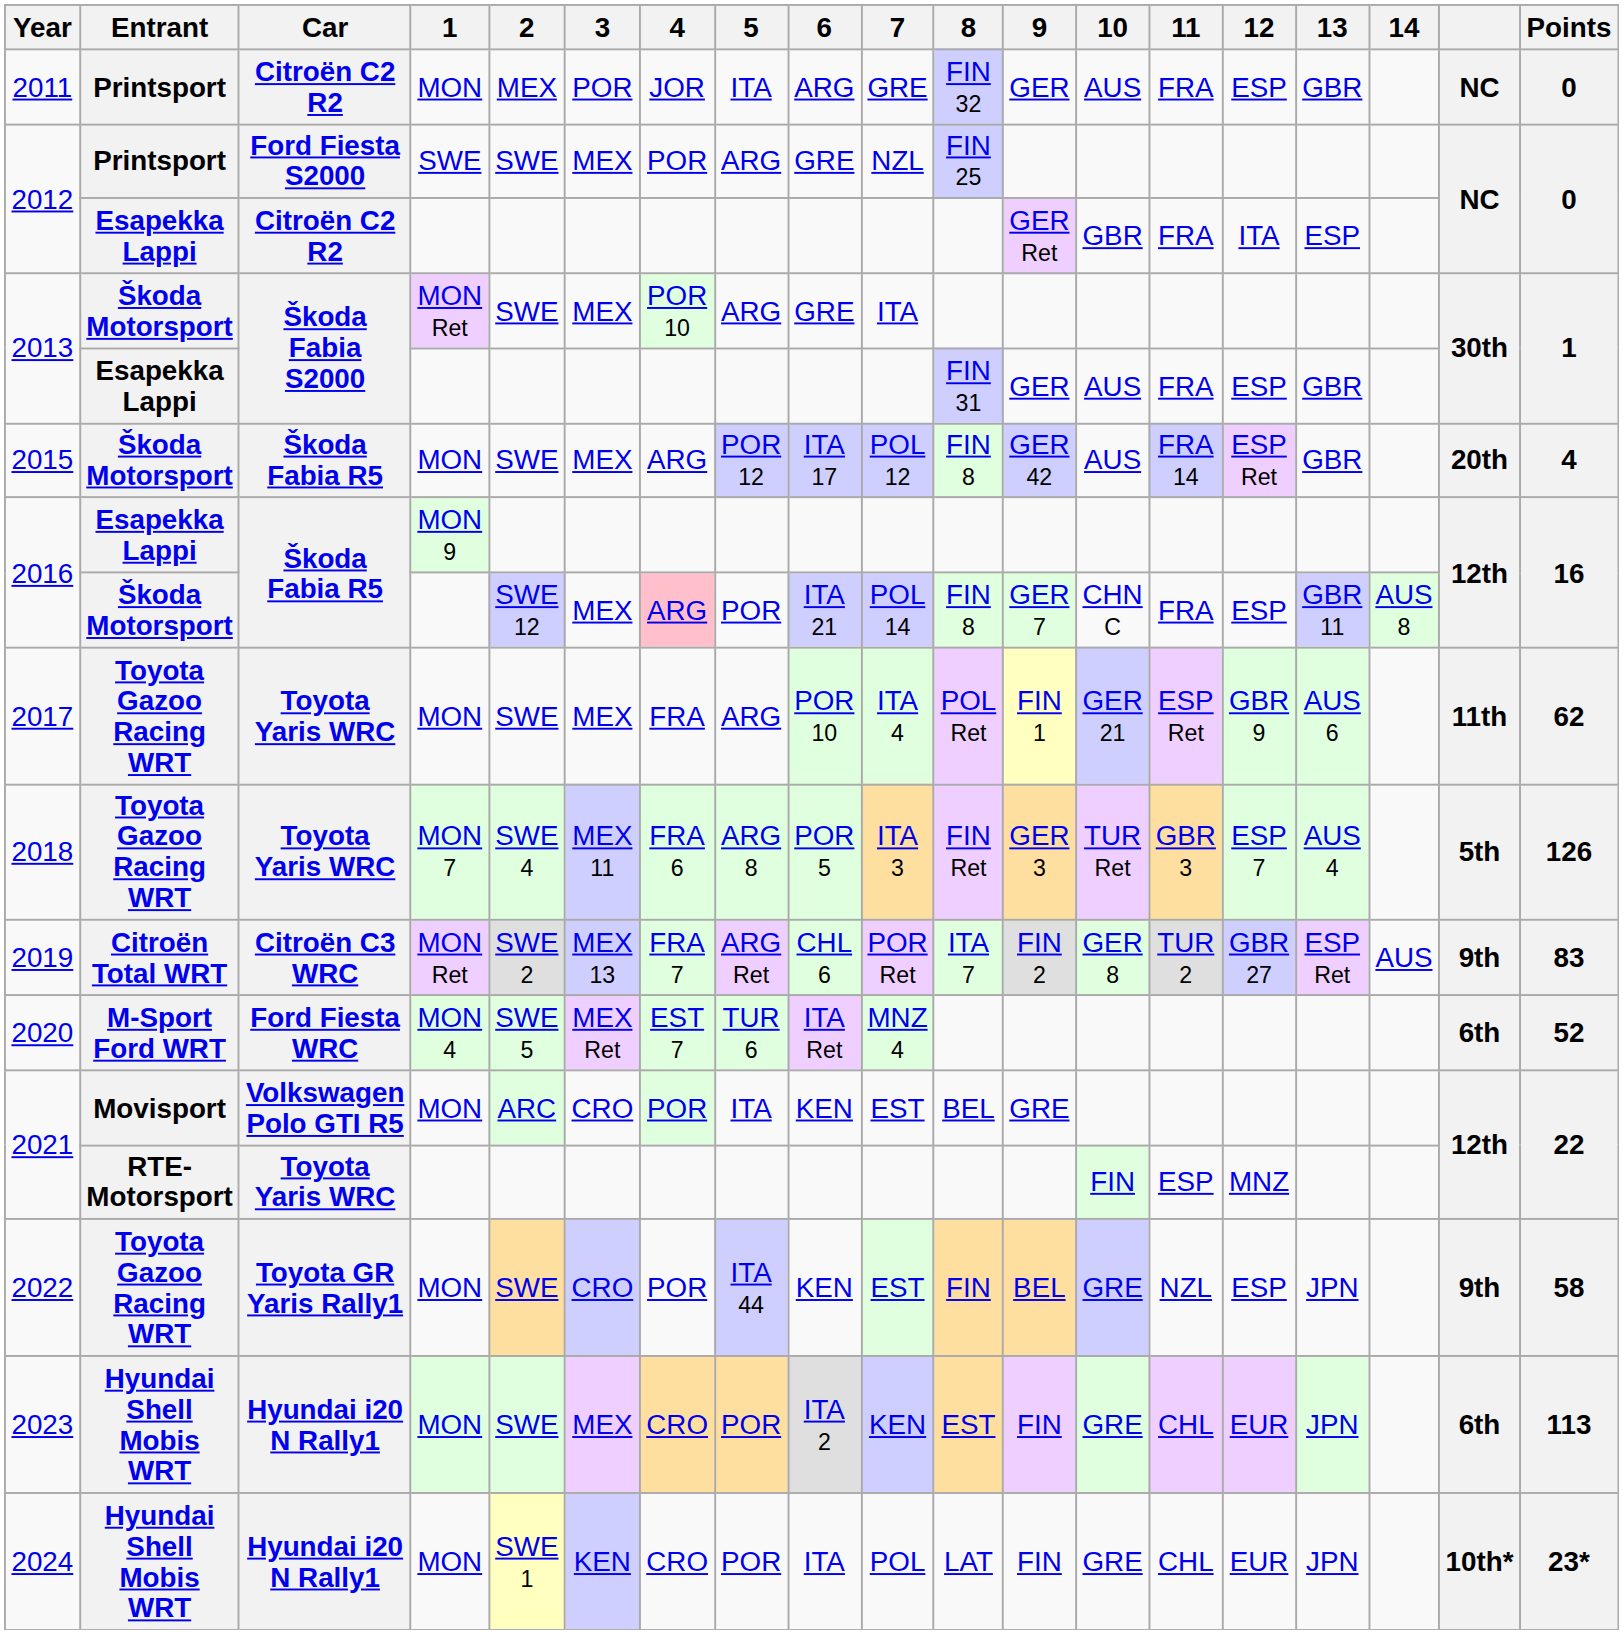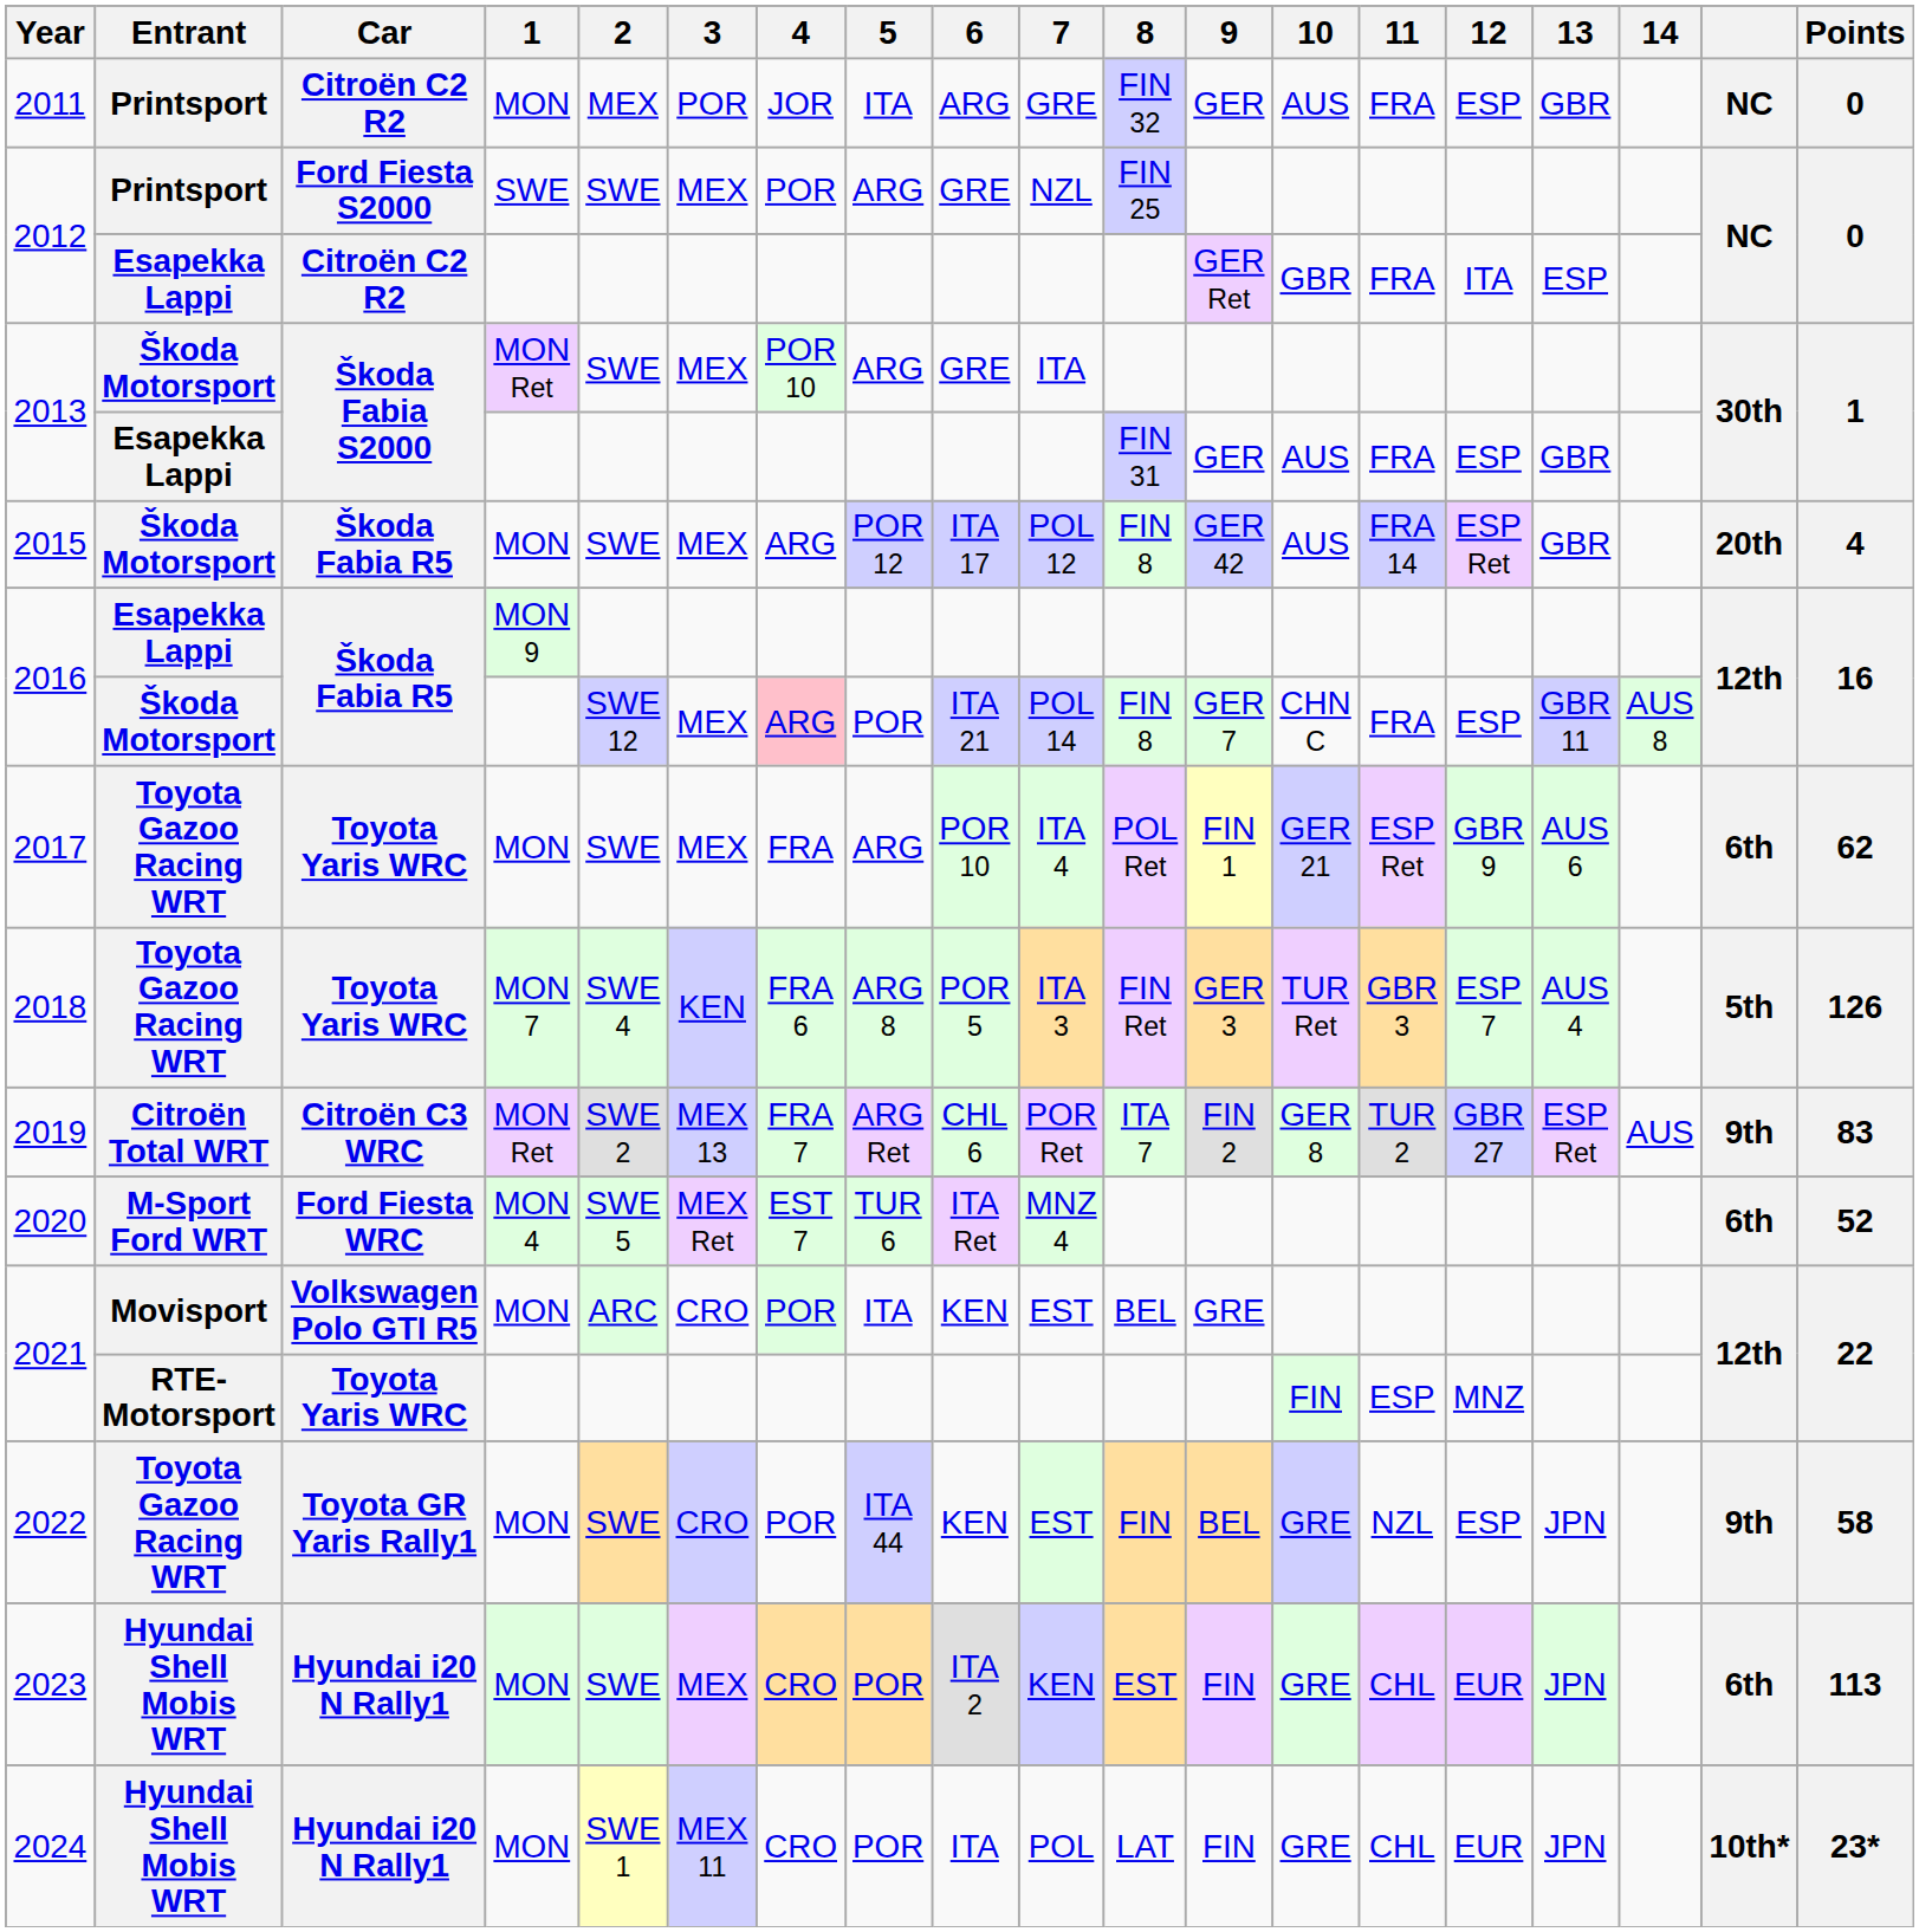 <table class="wikitable" style="text-align:center; font-size:90%">
 <tr>
 <th>Year</th>
 <th>Entrant</th>
 <th>Car</th>
 <th>1</th>
 <th>2</th>
 <th>3</th>
 <th>4</th>
 <th>5</th>
 <th>6</th>
 <th>7</th>
 <th>8</th>
 <th>9</th>
 <th>10</th>
 <th>11</th>
 <th>12</th>
 <th>13</th>
 <th>14</th>
 <th></th>
 <th>Points</th>
 </tr>
 <tr>
 <td><a href='#'>2011</a></td>
 <th>Printsport</th>
 <th><a href='#'>Citroën C2 R2</a></th>
 <td><a href='#'>MON</a></td>
 <td><a href='#'>MEX</a></td>
 <td><a href='#'>POR</a></td>
 <td><a href='#'>JOR</a></td>
 <td><a href='#'>ITA</a></td>
 <td><a href='#'>ARG</a></td>
 <td><a href='#'>GRE</a></td>
 <td style="background:#cfcfff;"><a href='#'>FIN</a><br><small>32</small></td>
 <td><a href='#'>GER</a></td>
 <td><a href='#'>AUS</a></td>
 <td><a href='#'>FRA</a></td>
 <td><a href='#'>ESP</a></td>
 <td><a href='#'>GBR</a></td>
 <td></td>
 <th>NC</th>
 <th>0</th>
 </tr>
 <tr>
 <td rowspan="2"><a href='#'>2012</a></td>
 <th>Printsport</th>
 <th><a href='#'>Ford Fiesta S2000</a></th>
 <td><a href='#'>SWE</a></td>
 <td><a href='#'>SWE</a></td>
 <td><a href='#'>MEX</a></td>
 <td><a href='#'>POR</a></td>
 <td><a href='#'>ARG</a></td>
 <td><a href='#'>GRE</a></td>
 <td><a href='#'>NZL</a></td>
 <td style="background:#cfcfff;"><a href='#'>FIN</a><br><small>25</small></td>
 <td></td>
 <td></td>
 <td></td>
 <td></td>
 <td></td>
 <td></td>
 <th rowspan="2">NC</th>
 <th rowspan="2">0</th>
 </tr>
 <tr>
 <th><a href='#'>Esapekka Lappi</a></th>
 <th><a href='#'>Citroën C2 R2</a></th>
 <td></td>
 <td></td>
 <td></td>
 <td></td>
 <td></td>
 <td></td>
 <td></td>
 <td></td>
 <td style="background:#efcfff;"><a href='#'>GER</a><br><small>Ret</small></td>
 <td><a href='#'>GBR</a></td>
 <td><a href='#'>FRA</a></td>
 <td><a href='#'>ITA</a></td>
 <td><a href='#'>ESP</a></td>
 <td></td>
 </tr>
 <tr>
 <td rowspan="2"><a href='#'>2013</a></td>
 <th><a href='#'>Škoda Motorsport</a></th>
 <th rowspan="2"><a href='#'>Škoda Fabia S2000</a></th>
 <td style="background:#efcfff;"><a href='#'>MON</a><br><small>Ret</small></td>
 <td><a href='#'>SWE</a></td>
 <td><a href='#'>MEX</a></td>
 <td style="background:#dfffdf;"><a href='#'>POR</a><br><small>10</small></td>
 <td><a href='#'>ARG</a></td>
 <td><a href='#'>GRE</a></td>
 <td><a href='#'>ITA</a></td>
 <td></td>
 <td></td>
 <td></td>
 <td></td>
 <td></td>
 <td></td>
 <td></td>
 <th rowspan="2">30th</th>
 <th rowspan="2">1</th>
 </tr>
 <tr>
 <th>Esapekka Lappi</th>
 <td></td>
 <td></td>
 <td></td>
 <td></td>
 <td></td>
 <td></td>
 <td></td>
 <td style="background:#cfcfff;"><a href='#'>FIN</a><br><small>31</small></td>
 <td><a href='#'>GER</a></td>
 <td><a href='#'>AUS</a></td>
 <td><a href='#'>FRA</a></td>
 <td><a href='#'>ESP</a></td>
 <td><a href='#'>GBR</a></td>
 <td></td>
 </tr>
 <tr>
 <td><a href='#'>2015</a></td>
 <th><a href='#'>Škoda Motorsport</a></th>
 <th><a href='#'>Škoda Fabia R5</a></th>
 <td><a href='#'>MON</a></td>
 <td><a href='#'>SWE</a></td>
 <td><a href='#'>MEX</a></td>
 <td><a href='#'>ARG</a></td>
 <td style="background:#cfcfff;"><a href='#'>POR</a><br><small>12</small></td>
 <td style="background:#cfcfff;"><a href='#'>ITA</a><br><small>17</small></td>
 <td style="background:#cfcfff;"><a href='#'>POL</a><br><small>12</small></td>
 <td style="background:#dfffdf;"><a href='#'>FIN</a><br><small>8</small></td>
 <td style="background:#cfcfff;"><a href='#'>GER</a><br><small>42</small></td>
 <td><a href='#'>AUS</a></td>
 <td style="background:#cfcfff;"><a href='#'>FRA</a><br><small>14</small></td>
 <td style="background:#efcfff;"><a href='#'>ESP</a><br><small>Ret</small></td>
 <td><a href='#'>GBR</a></td>
 <td></td>
 <th>20th</th>
 <th>4</th>
 </tr>
 <tr>
 <td rowspan="2"><a href='#'>2016</a></td>
 <th><a href='#'>Esapekka Lappi</a></th>
 <th rowspan="2"><a href='#'>Škoda Fabia R5</a></th>
 <td style="background:#dfffdf;"><a href='#'>MON</a><br><small>9</small></td>
 <td></td>
 <td></td>
 <td></td>
 <td></td>
 <td></td>
 <td></td>
 <td></td>
 <td></td>
 <td></td>
 <td></td>
 <td></td>
 <td></td>
 <td></td>
 <th rowspan="2">12th</th>
 <th rowspan="2">16</th>
 </tr>
 <tr>
 <th><a href='#'>Škoda Motorsport</a></th>
 <td></td>
 <td style="background:#cfcfff;"><a href='#'>SWE</a><br><small>12</small></td>
 <td><a href='#'>MEX</a></td>
 <td style="background: pink;"><a href='#'>ARG</a></td>
 <td><a href='#'>POR</a></td>
 <td style="background:#cfcfff;"><a href='#'>ITA</a><br><small>21</small></td>
 <td style="background:#cfcfff;"><a href='#'>POL</a><br><small>14</small></td>
 <td style="background:#dfffdf;"><a href='#'>FIN</a><br><small>8</small></td>
 <td style="background:#dfffdf;"><a href='#'>GER</a><br><small>7</small></td>
 <td><a href='#'>CHN</a><br><small>C</small></td>
 <td><a href='#'>FRA</a></td>
 <td><a href='#'>ESP</a></td>
 <td style="background:#cfcfff;"><a href='#'>GBR</a><br><small>11</small></td>
 <td style="background:#dfffdf;"><a href='#'>AUS</a><br><small>8</small></td>
 </tr>
 <tr>
 <td><a href='#'>2017</a></td>
 <th><a href='#'>Toyota Gazoo Racing WRT</a></th>
 <th><a href='#'>Toyota Yaris WRC</a></th>
 <td><a href='#'>MON</a></td>
 <td><a href='#'>SWE</a></td>
 <td><a href='#'>MEX</a></td>
 <td><a href='#'>FRA</a></td>
 <td><a href='#'>ARG</a></td>
 <td style="background:#dfffdf;"><a href='#'>POR</a><br><small>10</small></td>
 <td style="background:#dfffdf;"><a href='#'>ITA</a><br><small>4</small></td>
 <td style="background:#efcfff;"><a href='#'>POL</a><br><small>Ret</small></td>
 <td style="background:#ffffbf;"><a href='#'>FIN</a><br><small>1</small></td>
 <td style="background:#cfcfff;"><a href='#'>GER</a><br><small>21</small></td>
 <td style="background:#efcfff;"><a href='#'>ESP</a><br><small>Ret</small></td>
 <td style="background:#dfffdf;"><a href='#'>GBR</a><br><small>9</small></td>
 <td style="background:#dfffdf;"><a href='#'>AUS</a><br><small>6</small></td>
 <td></td>
-<th>11th</th>
+<th>6th</th>
 <th>62</th>
 </tr>
 <tr>
 <td><a href='#'>2018</a></td>
 <th><a href='#'>Toyota Gazoo Racing WRT</a></th>
 <th><a href='#'>Toyota Yaris WRC</a></th>
 <td style="background:#dfffdf;"><a href='#'>MON</a><br><small>7</small></td>
 <td style="background:#dfffdf;"><a href='#'>SWE</a><br><small>4</small></td>
-<td style="background:#cfcfff;"><a href='#'>MEX</a><br><small>11</small></td>
+<td style="background:#cfcfff;"><a href='#'>KEN</a><br></td>
 <td style="background:#dfffdf;"><a href='#'>FRA</a><br><small>6</small></td>
 <td style="background:#dfffdf;"><a href='#'>ARG</a><br><small>8</small></td>
 <td style="background:#dfffdf;"><a href='#'>POR</a><br><small>5</small></td>
 <td style="background:#ffdf9f"><a href='#'>ITA</a><br><small>3</small></td>
 <td style="background:#efcfff;"><a href='#'>FIN</a><br><small>Ret</small></td>
 <td style="background:#ffdf9f"><a href='#'>GER</a><br><small>3</small></td>
 <td style="background:#efcfff;"><a href='#'>TUR</a><br><small>Ret</small></td>
 <td style="background:#ffdf9f"><a href='#'>GBR</a><br><small>3</small></td>
 <td style="background:#dfffdf;"><a href='#'>ESP</a><br><small>7</small></td>
 <td style="background:#dfffdf;"><a href='#'>AUS</a><br><small>4</small></td>
 <td></td>
 <th>5th</th>
 <th>126</th>
 </tr>
 <tr>
 <td><a href='#'>2019</a></td>
 <th><a href='#'>Citroën Total WRT</a></th>
 <th><a href='#'>Citroën C3 WRC</a></th>
 <td style="background:#efcfff;"><a href='#'>MON</a><br><small>Ret</small></td>
 <td style="background:#DFDFDF;"><a href='#'>SWE</a><br><small>2</small></td>
 <td style="background:#cfcfff;"><a href='#'>MEX</a><br><small>13</small></td>
 <td style="background:#dfffdf;"><a href='#'>FRA</a><br><small>7</small></td>
 <td style="background:#efcfff;"><a href='#'>ARG</a><br><small>Ret</small></td>
 <td style="background:#dfffdf;"><a href='#'>CHL</a><br><small>6</small></td>
 <td style="background:#efcfff;"><a href='#'>POR</a><br><small>Ret</small></td>
 <td style="background:#dfffdf;"><a href='#'>ITA</a><br><small>7</small></td>
 <td style="background:#DFDFDF;"><a href='#'>FIN</a><br><small>2</small></td>
 <td style="background:#dfffdf;"><a href='#'>GER</a><br><small>8</small></td>
 <td style="background:#DFDFDF;"><a href='#'>TUR</a><br><small>2</small></td>
 <td style="background:#cfcfff;"><a href='#'>GBR</a><br><small>27</small></td>
 <td style="background:#efcfff;"><a href='#'>ESP</a><br><small>Ret</small></td>
 <td><a href='#'>AUS</a><br></td>
 <th>9th</th>
 <th>83</th>
 </tr>
 <tr>
 <td><a href='#'>2020</a></td>
 <th><a href='#'>M-Sport Ford WRT</a></th>
 <th><a href='#'>Ford Fiesta WRC</a></th>
 <td style="background:#dfffdf;"><a href='#'>MON</a><br><small>4</small></td>
 <td style="background:#dfffdf;"><a href='#'>SWE</a><br><small>5</small></td>
 <td style="background:#efcfff;"><a href='#'>MEX</a><br><small>Ret</small></td>
 <td style="background:#dfffdf;"><a href='#'>EST</a><br><small>7</small></td>
 <td style="background:#dfffdf;"><a href='#'>TUR</a><br><small>6</small></td>
 <td style="background:#efcfff;"><a href='#'>ITA</a><br><small>Ret</small></td>
 <td style="background:#dfffdf;"><a href='#'>MNZ</a><br><small>4</small></td>
 <td></td>
 <td></td>
 <td></td>
 <td></td>
 <td></td>
 <td></td>
 <td></td>
 <th>6th</th>
 <th>52</th>
 </tr>
 <tr>
 <td rowspan="2"><a href='#'>2021</a></td>
 <th>Movisport</th>
 <th><a href='#'>Volkswagen Polo GTI R5</a></th>
 <td><a href='#'>MON</a></td>
 <td style="background:#dfffdf;"><a href='#'>ARC</a><br></td>
 <td><a href='#'>CRO</a></td>
 <td style="background:#dfffdf;"><a href='#'>POR</a><br></td>
 <td><a href='#'>ITA</a></td>
 <td><a href='#'>KEN</a></td>
 <td><a href='#'>EST</a></td>
 <td><a href='#'>BEL</a></td>
 <td><a href='#'>GRE</a></td>
 <td></td>
 <td></td>
 <td></td>
 <td></td>
 <td></td>
 <th rowspan="2">12th</th>
 <th rowspan="2">22</th>
 </tr>
 <tr>
 <th>RTE-Motorsport</th>
 <th><a href='#'>Toyota Yaris WRC</a></th>
 <td></td>
 <td></td>
 <td></td>
 <td></td>
 <td></td>
 <td></td>
 <td></td>
 <td></td>
 <td></td>
 <td style="background:#dfffdf;"><a href='#'>FIN</a><br></td>
 <td><a href='#'>ESP</a></td>
 <td><a href='#'>MNZ</a></td>
 <td></td>
 <td></td>
 </tr>
 <tr>
 <td><a href='#'>2022</a></td>
 <th><a href='#'>Toyota Gazoo Racing WRT</a></th>
 <th><a href='#'>Toyota GR Yaris Rally1</a></th>
 <td><a href='#'>MON</a></td>
 <td style="background:#FFDF9F"><a href='#'>SWE</a><br></td>
 <td style="background:#cfcfff;"><a href='#'>CRO</a><br></td>
 <td><a href='#'>POR</a></td>
 <td style="background:#cfcfff;"><a href='#'>ITA</a><br><small>44</small></td>
 <td><a href='#'>KEN</a></td>
 <td style="background:#dfffdf;"><a href='#'>EST</a><br></td>
 <td style="background:#FFDF9F"><a href='#'>FIN</a><br></td>
 <td style="background:#FFDF9F"><a href='#'>BEL</a><br></td>
 <td style="background:#cfcfff;"><a href='#'>GRE</a><br></td>
 <td><a href='#'>NZL</a></td>
 <td><a href='#'>ESP</a></td>
 <td><a href='#'>JPN</a></td>
 <td></td>
 <th>9th</th>
 <th>58</th>
 </tr>
 <tr>
 <td><a href='#'>2023</a></td>
 <th><a href='#'>Hyundai Shell Mobis WRT</a></th>
 <th><a href='#'>Hyundai i20 N Rally1</a></th>
 <td style="background:#dfffdf;"><a href='#'>MON</a><br></td>
 <td style="background:#dfffdf;"><a href='#'>SWE</a><br></td>
 <td style="background:#efcfff;"><a href='#'>MEX</a><br></td>
 <td style="background:#FFDF9F"><a href='#'>CRO</a><br></td>
 <td style="background:#FFDF9F"><a href='#'>POR</a><br></td>
 <td style="background:#DFDFDF;"><a href='#'>ITA</a><br><small>2</small></td>
 <td style="background:#cfcfff;"><a href='#'>KEN</a><br></td>
 <td style="background:#FFDF9F"><a href='#'>EST</a><br></td>
 <td style="background:#efcfff;"><a href='#'>FIN</a><br></td>
 <td style="background:#dfffdf;"><a href='#'>GRE</a><br></td>
 <td style="background:#efcfff;"><a href='#'>CHL</a><br></td>
 <td style="background:#efcfff;"><a href='#'>EUR</a><br></td>
 <td style="background:#dfffdf;"><a href='#'>JPN</a><br></td>
 <td></td>
 <th>6th</th>
 <th>113</th>
 </tr>
 <tr>
 <td><a href='#'>2024</a></td>
 <th><a href='#'>Hyundai Shell Mobis WRT</a></th>
 <th><a href='#'>Hyundai i20 N Rally1</a></th>
 <td><a href='#'>MON</a></td>
 <td style="background:#ffffbf;"><a href='#'>SWE</a><br><small>1</small></td>
-<td style="background:#cfcfff;"><a href='#'>KEN</a><br></td>
+<td style="background:#cfcfff;"><a href='#'>MEX</a><br><small>11</small></td>
 <td><a href='#'>CRO</a></td>
 <td><a href='#'>POR</a></td>
 <td><a href='#'>ITA</a></td>
 <td><a href='#'>POL</a></td>
 <td><a href='#'>LAT</a></td>
 <td><a href='#'>FIN</a></td>
 <td><a href='#'>GRE</a></td>
 <td><a href='#'>CHL</a></td>
 <td><a href='#'>EUR</a></td>
 <td><a href='#'>JPN</a></td>
 <td></td>
 <th>10th*</th>
 <th>23*</th>
 </tr>
 </table>
